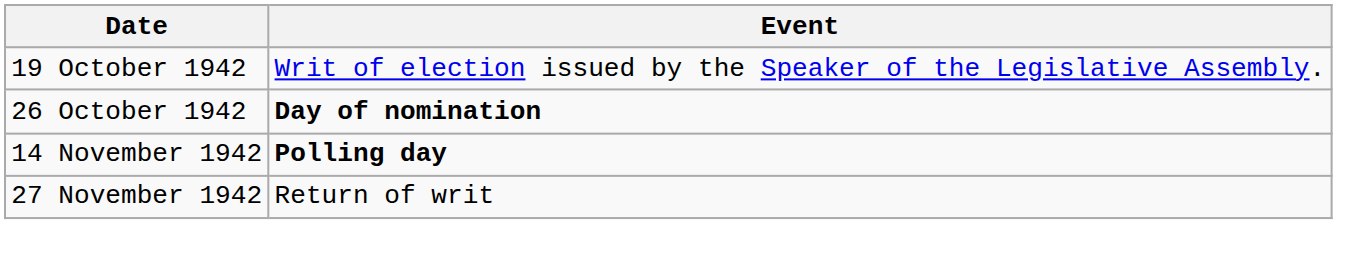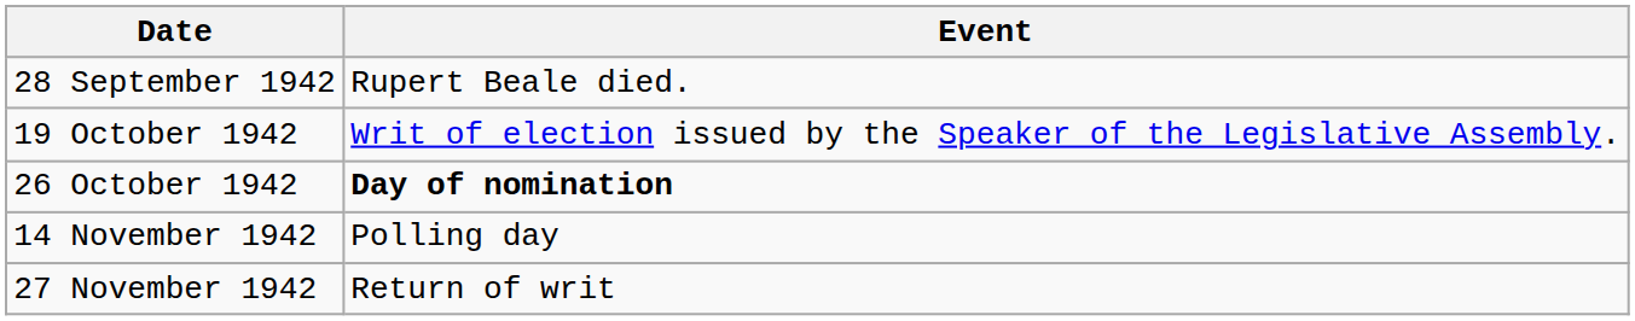 <table class="wikitable">
 <tr>
 <th>Date</th>
 <th>Event</th>
+</tr>
+<tr>
+<td>28 September 1942</td>
+<td>Rupert Beale died.</td>
 </tr>
 <tr>
 <td>19 October 1942</td>
 <td><a href='#'>Writ of election</a> issued by the <a href='#'>Speaker of the Legislative Assembly</a>.</td>
 </tr>
 <tr>
 <td>26 October 1942</td>
 <td><strong>Day of nomination</strong></td>
 </tr>
 <tr>
 <td>14 November 1942</td>
-<td><strong>Polling day</strong></td>
+<td>Polling day</td>
 </tr>
 <tr>
 <td>27 November 1942</td>
 <td>Return of writ</td>
 </tr>
 </table>
